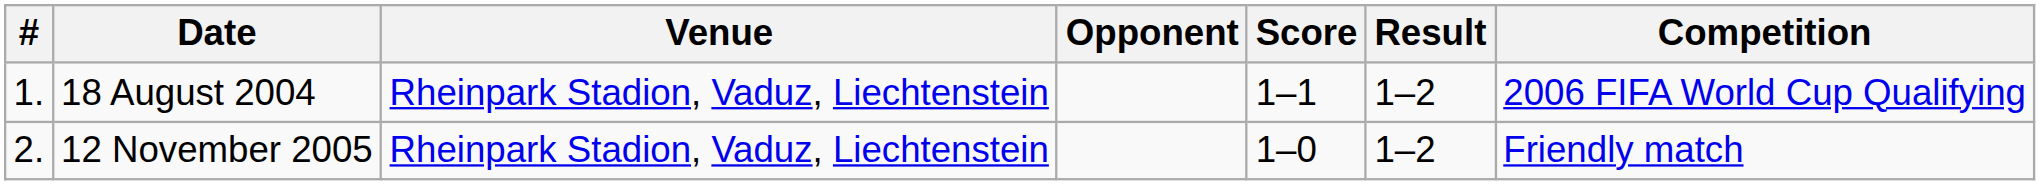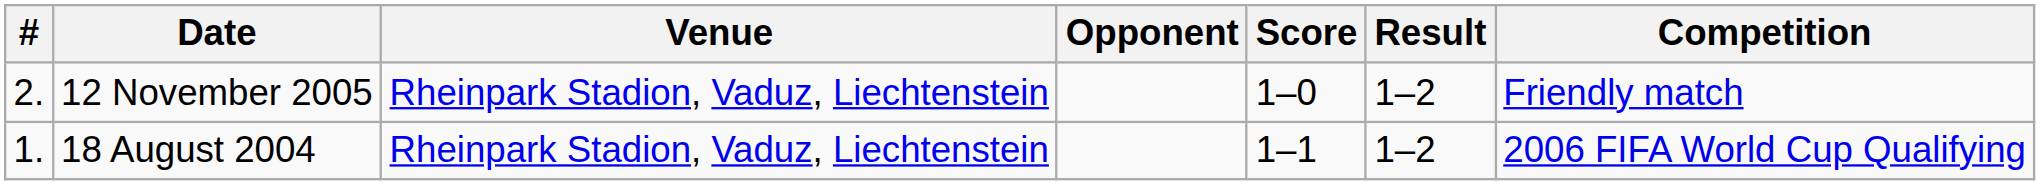 <table class="wikitable">
 <tr>
 <th>#</th>
 <th>Date</th>
 <th>Venue</th>
 <th>Opponent</th>
 <th>Score</th>
 <th>Result</th>
 <th>Competition</th>
 </tr>
 <tr>
+<td>2.</td>
+<td>12 November 2005</td>
+<td><a href='#'>Rheinpark Stadion</a>, <a href='#'>Vaduz</a>, <a href='#'>Liechtenstein</a></td>
+<td></td>
+<td>1–0</td>
+<td>1–2</td>
+<td><a href='#'>Friendly match</a></td>
+</tr>
+<tr>
 <td>1.</td>
 <td>18 August 2004</td>
 <td><a href='#'>Rheinpark Stadion</a>, <a href='#'>Vaduz</a>, <a href='#'>Liechtenstein</a></td>
 <td></td>
 <td>1–1</td>
 <td>1–2</td>
 <td><a href='#'>2006 FIFA World Cup Qualifying</a></td>
 </tr>
-<tr>
-<td>2.</td>
-<td>12 November 2005</td>
-<td><a href='#'>Rheinpark Stadion</a>, <a href='#'>Vaduz</a>, <a href='#'>Liechtenstein</a></td>
-<td></td>
-<td>1–0</td>
-<td>1–2</td>
-<td><a href='#'>Friendly match</a></td>
-</tr>
 </table>
